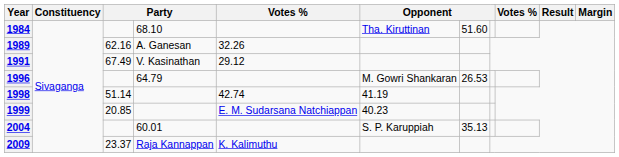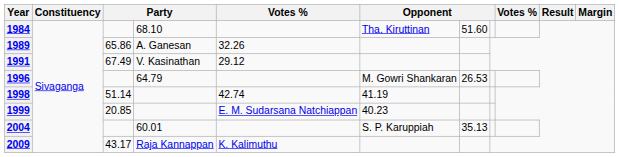 <table class="sortable wikitable">
 <tr>
 <th>Year</th>
 <th>Constituency</th>
 <th colspan="2">Party</th>
 <th>Votes %</th>
 <th colspan="3">Opponent</th>
 <th>Votes %</th>
 <th>Result</th>
 <th>Margin</th>
 </tr>
 <tr>
 <th><a href='#'>1984</a></th>
 <td rowspan=8><a href='#'>Sivaganga</a></td>
 <td></td>
 <td>68.10</td>
 <td></td>
 <td><a href='#'>Tha. Kiruttinan</a></td>
 <td>51.60</td>
 <td></td>
 <td></td>
 </tr>
 <tr>
 <th><a href='#'>1989</a></th>
-<td>62.16</td>
+<td>65.86</td>
 <td>A. Ganesan</td>
 <td>32.26</td>
 <td></td>
 <td></td>
 </tr>
 <tr>
 <th><a href='#'>1991</a></th>
 <td>67.49</td>
 <td>V. Kasinathan</td>
 <td>29.12</td>
 <td></td>
 <td></td>
 </tr>
 <tr>
 <th><a href='#'>1996</a></th>
 <td></td>
 <td>64.79</td>
 <td></td>
 <td>M. Gowri Shankaran</td>
 <td>26.53</td>
 <td></td>
 <td></td>
 </tr>
 <tr>
 <th><a href='#'>1998</a></th>
 <td>51.14</td>
 <td></td>
 <td>42.74</td>
 <td>41.19</td>
 <td></td>
 <td></td>
 </tr>
 <tr>
 <th><a href='#'>1999</a></th>
 <td>20.85</td>
 <td></td>
 <td><a href='#'>E. M. Sudarsana Natchiappan</a></td>
 <td>40.23</td>
 <td></td>
 <td></td>
 </tr>
 <tr>
 <th><a href='#'>2004</a></th>
 <td></td>
 <td>60.01</td>
 <td></td>
 <td>S. P. Karuppiah</td>
 <td>35.13</td>
 <td></td>
 <td></td>
 </tr>
 <tr>
 <th><a href='#'>2009</a></th>
-<td>23.37</td>
+<td>43.17</td>
 <td><a href='#'>Raja Kannappan</a></td>
 <td><a href='#'>K. Kalimuthu</a></td>
 <td></td>
 <td></td>
 </tr>
 </table>
